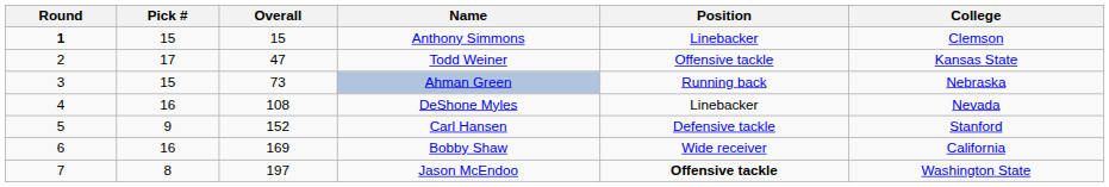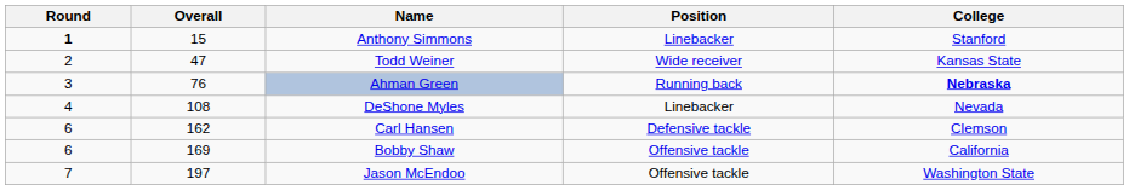 <table class="wikitable sortable sortable" style="width: 100%; text-align:center">
 <tr>
 <th>Round</th>
-<th>Pick #</th>
 <th>Overall</th>
 <th>Name</th>
 <th>Position</th>
 <th>College</th>
 </tr>
 <tr>
 <td><strong>1</strong></td>
 <td>15</td>
-<td>15</td>
 <td><a href='#'>Anthony Simmons</a></td>
 <td><a href='#'>Linebacker</a></td>
-<td><a href='#'>Clemson</a></td>
+<td><a href='#'>Stanford</a></td>
 </tr>
 <tr>
 <td>2</td>
-<td>17</td>
 <td>47</td>
 <td><a href='#'>Todd Weiner</a></td>
-<td><a href='#'>Offensive tackle</a></td>
+<td><a href='#'>Wide receiver</a></td>
 <td><a href='#'>Kansas State</a></td>
 </tr>
 <tr>
 <td>3</td>
-<td>15</td>
-<td>73</td>
+<td>76</td>
 <td bgcolor=lightsteelblue><a href='#'>Ahman Green</a></td>
 <td><a href='#'>Running back</a></td>
-<td><a href='#'>Nebraska</a></td>
+<td><strong><a href='#'>Nebraska</a></strong></td>
 </tr>
 <tr>
 <td>4</td>
-<td>16</td>
 <td>108</td>
 <td><a href='#'>DeShone Myles</a></td>
 <td>Linebacker</td>
 <td><a href='#'>Nevada</a></td>
 </tr>
 <tr>
-<td>5</td>
-<td>9</td>
-<td>152</td>
+<td>6</td>
+<td>162</td>
 <td><a href='#'>Carl Hansen</a></td>
 <td><a href='#'>Defensive tackle</a></td>
-<td><a href='#'>Stanford</a></td>
+<td><a href='#'>Clemson</a></td>
 </tr>
 <tr>
 <td>6</td>
-<td>16</td>
 <td>169</td>
 <td><a href='#'>Bobby Shaw</a></td>
-<td><a href='#'>Wide receiver</a></td>
+<td><a href='#'>Offensive tackle</a></td>
 <td><a href='#'>California</a></td>
 </tr>
 <tr>
 <td>7</td>
-<td>8</td>
 <td>197</td>
 <td><a href='#'>Jason McEndoo</a></td>
-<td><strong>Offensive tackle</strong></td>
+<td>Offensive tackle</td>
 <td><a href='#'>Washington State</a></td>
 </tr>
 </table>
